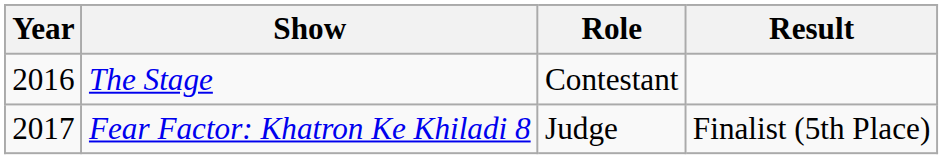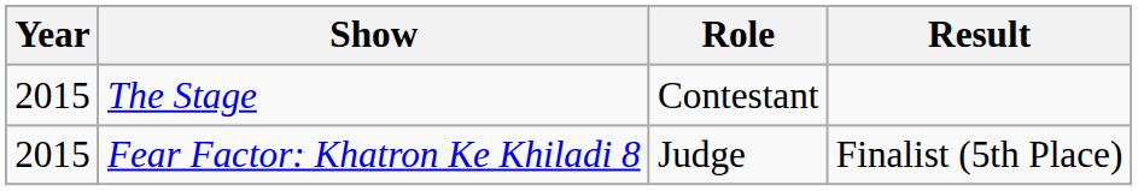 <table class="wikitable sortable">
 <tr>
 <th>Year</th>
 <th>Show</th>
 <th>Role</th>
 <th>Result</th>
 </tr>
 <tr>
-<td>2016</td>
+<td>2015</td>
 <td><a href='#'><em>The Stage</em></a></td>
 <td>Contestant</td>
 <td></td>
 </tr>
 <tr>
-<td>2017</td>
+<td>2015</td>
 <td><em><a href='#'>Fear Factor: Khatron Ke Khiladi 8</a></em></td>
 <td>Judge</td>
 <td>Finalist (5th Place)</td>
 </tr>
 </table>
